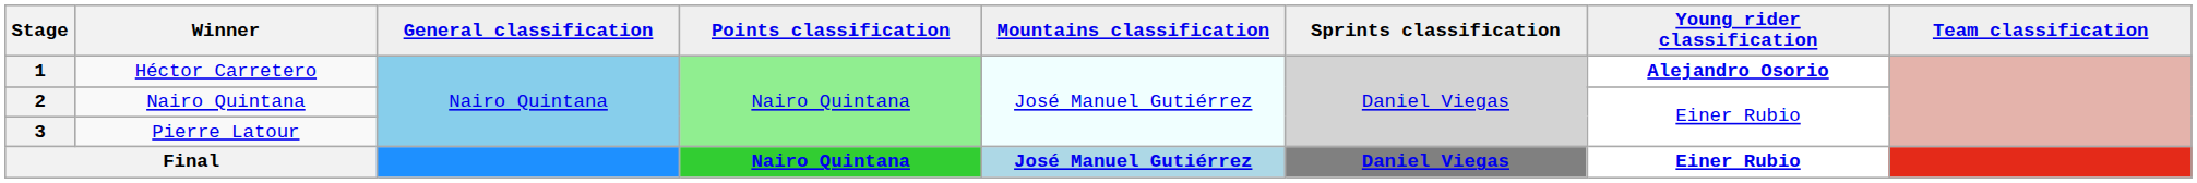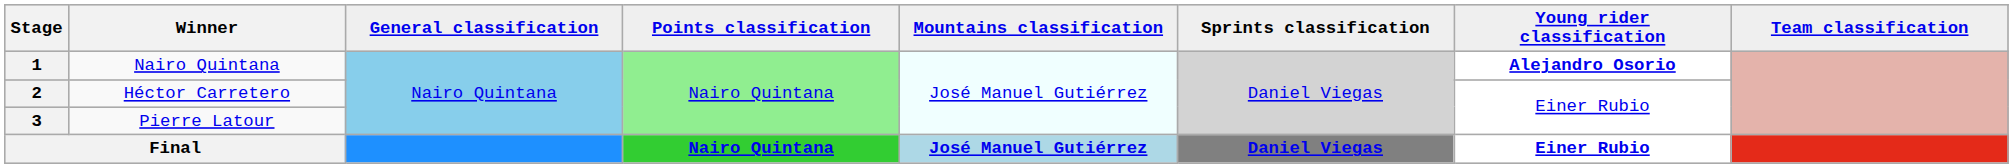 <table class="wikitable" style="text-align: center; font-size:smaller;">
 <tr>
 <th style="width:1%;">Stage</th>
 <th style="width:12%;">Winner</th>
 <th style="background:#efefef; width:12%;"><a href='#'>General classification</a><br></th>
 <th style="background:#efefef; width:12%;"><a href='#'>Points classification</a><br></th>
 <th style="background:#efefef; width:12%;"><a href='#'>Mountains classification</a><br></th>
 <th style="background:#efefef; width:12%;">Sprints classification<br></th>
 <th style="background:#efefef; width:12%;"><a href='#'>Young rider classification</a></th>
 <th style="background:#efefef; width:12%;"><a href='#'>Team classification</a><br></th>
 </tr>
 <tr>
 <th>1</th>
-<td><a href='#'>Héctor Carretero</a></td>
+<td><a href='#'>Nairo Quintana</a></td>
 <td style="background:skyblue;" rowspan="3"><a href='#'>Nairo Quintana</a></td>
 <td style="background:lightgreen;" rowspan="3"><a href='#'>Nairo Quintana</a></td>
 <td style="background:azure;" rowspan="3"><a href='#'>José Manuel Gutiérrez</a></td>
 <td style="background:lightgrey;" rowspan="3"><a href='#'>Daniel Viegas</a></td>
 <td style="background:white;"><strong><a href='#'>Alejandro Osorio</a></strong></td>
 <td style="background:#E4B3AB;" rowspan="3"></td>
 </tr>
 <tr>
 <th>2</th>
-<td><a href='#'>Nairo Quintana</a></td>
+<td><a href='#'>Héctor Carretero</a></td>
 <td style="background:white;" rowspan="2"><a href='#'>Einer Rubio</a></td>
 </tr>
 <tr>
 <th>3</th>
 <td><a href='#'>Pierre Latour</a></td>
 </tr>
 <tr>
 <th colspan="2">Final</th>
 <th style="background:dodgerblue;"></th>
 <th style="background:limegreen;"><a href='#'>Nairo Quintana</a></th>
 <th style="background:lightblue;"><a href='#'>José Manuel Gutiérrez</a></th>
 <th style="background:grey;"><a href='#'>Daniel Viegas</a></th>
 <th style="background:white;"><a href='#'>Einer Rubio</a></th>
 <th style="background:#E42A19;"></th>
 </tr>
 </table>
